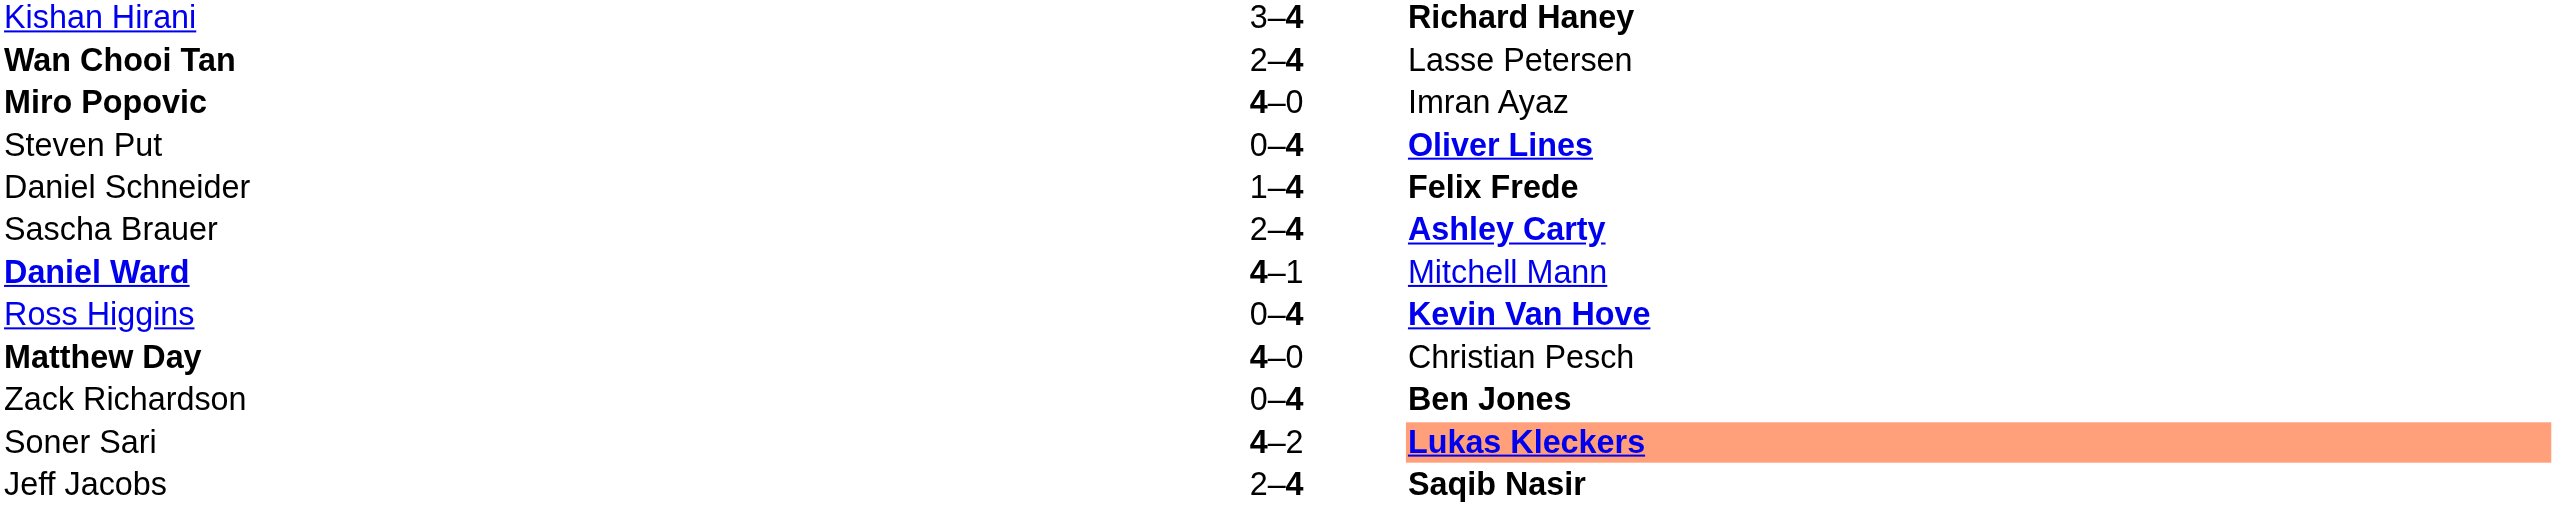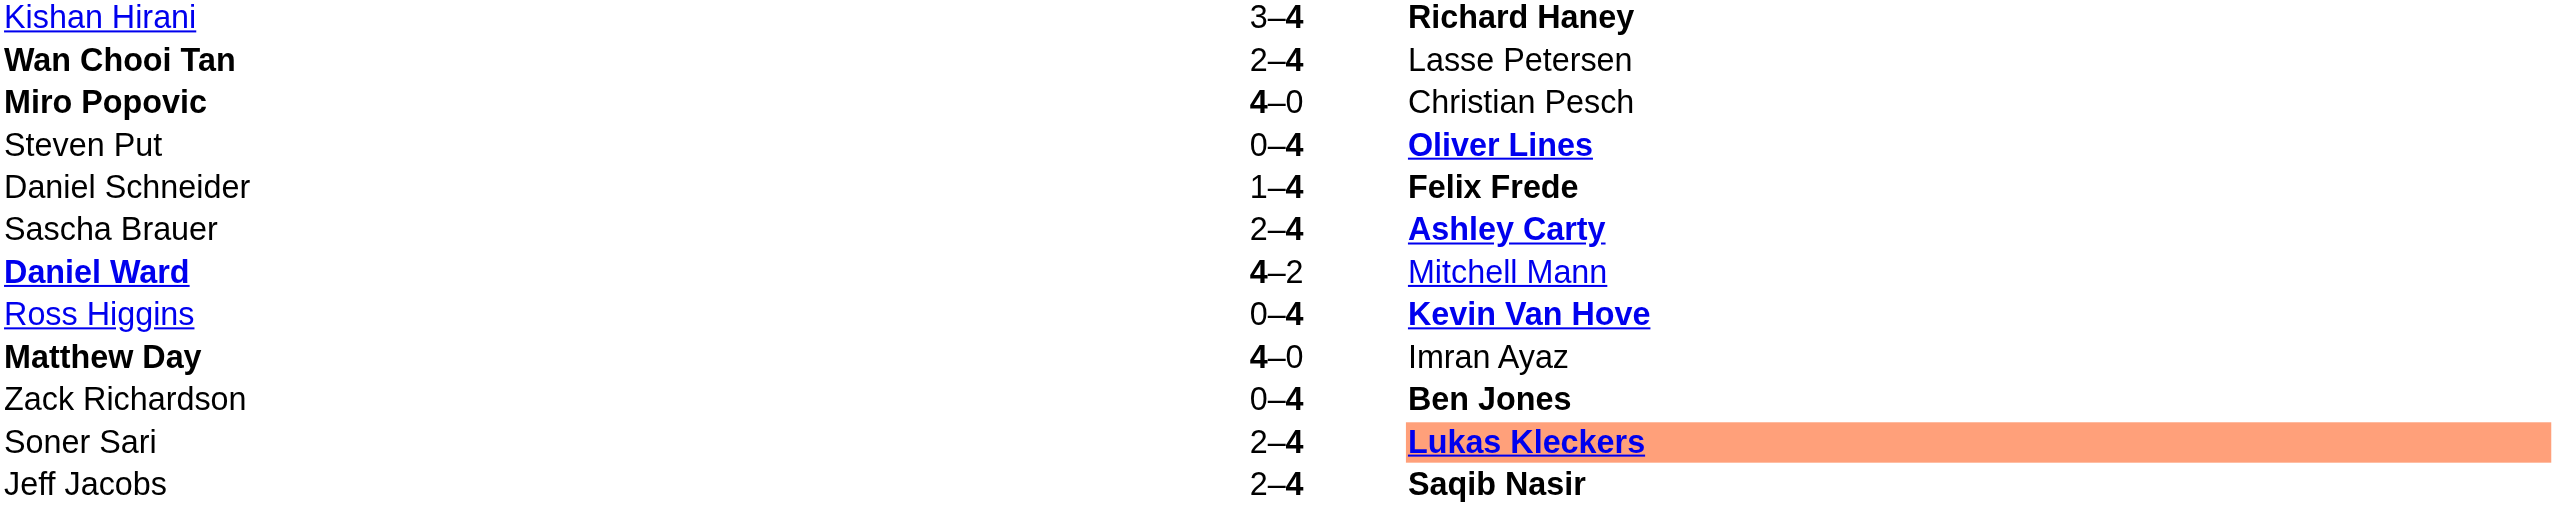 <table width="100%" cellspacing="1">
 <tr>
 <th width=45%></th>
 <th width=10%></th>
 <th width=45%></th>
 </tr>
 <tr>
 <td> <a href='#'>Kishan Hirani</a></td>
 <td align="center">3–<strong>4</strong></td>
 <td> <strong>Richard Haney</strong></td>
 </tr>
 <tr>
 <td> <strong>Wan Chooi Tan</strong></td>
 <td align="center">2–<strong>4</strong></td>
 <td> Lasse Petersen</td>
 </tr>
 <tr>
 <td> <strong>Miro Popovic</strong></td>
 <td align="center"><strong>4</strong>–0</td>
-<td> Imran Ayaz</td>
+<td> Christian Pesch</td>
 </tr>
 <tr>
 <td> Steven Put</td>
 <td align="center">0–<strong>4</strong></td>
 <td> <strong><a href='#'>Oliver Lines</a></strong></td>
 </tr>
 <tr>
 <td> Daniel Schneider</td>
 <td align="center">1–<strong>4</strong></td>
 <td> <strong>Felix Frede</strong></td>
 </tr>
 <tr>
 <td> Sascha Brauer</td>
 <td align="center">2–<strong>4</strong></td>
 <td> <strong><a href='#'>Ashley Carty</a></strong></td>
 </tr>
 <tr>
 <td> <strong><a href='#'>Daniel Ward</a></strong></td>
-<td align="center"><strong>4</strong>–1</td>
+<td align="center"><strong>4</strong>–2</td>
 <td> <a href='#'>Mitchell Mann</a></td>
 </tr>
 <tr>
 <td> <a href='#'>Ross Higgins</a></td>
 <td align="center">0–<strong>4</strong></td>
 <td> <strong><a href='#'>Kevin Van Hove</a></strong></td>
 </tr>
 <tr>
 <td> <strong>Matthew Day</strong></td>
 <td align="center"><strong>4</strong>–0</td>
-<td> Christian Pesch</td>
+<td> Imran Ayaz</td>
 </tr>
 <tr>
 <td> Zack Richardson</td>
 <td align="center">0–<strong>4</strong></td>
 <td> <strong>Ben Jones</strong></td>
 </tr>
 <tr>
 <td> Soner Sari</td>
-<td align="center"><strong>4</strong>–2</td>
+<td align="center">2–<strong>4</strong></td>
 <td style="background: lightsalmon;"> <strong><a href='#'>Lukas Kleckers</a></strong></td>
 </tr>
 <tr>
 <td> Jeff Jacobs</td>
 <td align="center">2–<strong>4</strong></td>
 <td> <strong>Saqib Nasir</strong></td>
 </tr>
 </table>
